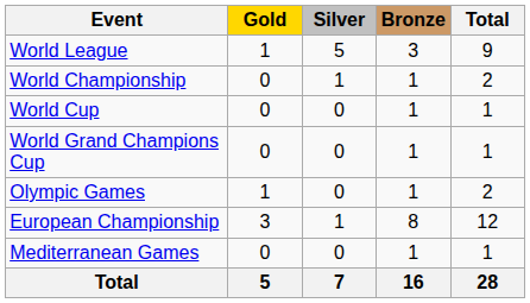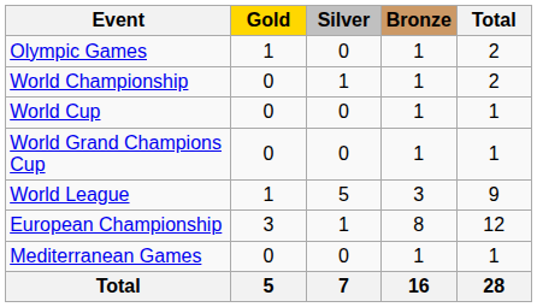 <table class="wikitable sortable" style="text-align:center;">
 <tr>
 <th width=180>Event</th>
 <th scope="col" style="background:gold; width:55px;">Gold</th>
 <th scope="col" style="background:silver; width:55px;">Silver</th>
 <th scope="col" style="background:#cc9966; width:55px;">Bronze</th>
 <th width=55>Total</th>
 </tr>
 <tr>
-<td align=left><a href='#'>World League</a></td>
+<td align=left><a href='#'>Olympic Games</a></td>
 <td>1</td>
-<td>5</td>
-<td>3</td>
-<td>9</td>
+<td>0</td>
+<td>1</td>
+<td>2</td>
 </tr>
 <tr>
 <td align=left><a href='#'>World Championship</a></td>
 <td>0</td>
 <td>1</td>
 <td>1</td>
 <td>2</td>
 </tr>
 <tr>
 <td align=left><a href='#'>World Cup</a></td>
 <td>0</td>
 <td>0</td>
 <td>1</td>
 <td>1</td>
 </tr>
 <tr>
 <td align=left><a href='#'>World Grand Champions Cup</a></td>
 <td>0</td>
 <td>0</td>
 <td>1</td>
 <td>1</td>
 </tr>
 <tr>
-<td align=left><a href='#'>Olympic Games</a></td>
+<td align=left><a href='#'>World League</a></td>
 <td>1</td>
-<td>0</td>
-<td>1</td>
-<td>2</td>
+<td>5</td>
+<td>3</td>
+<td>9</td>
 </tr>
 <tr>
 <td align=left><a href='#'>European Championship</a></td>
 <td>3</td>
 <td>1</td>
 <td>8</td>
 <td>12</td>
 </tr>
 <tr>
 <td align=left><a href='#'>Mediterranean Games</a></td>
 <td>0</td>
 <td>0</td>
 <td>1</td>
 <td>1</td>
 </tr>
 <tr>
 <th>Total</th>
 <th>5</th>
 <th>7</th>
 <th>16</th>
 <th>28</th>
 </tr>
 </table>
